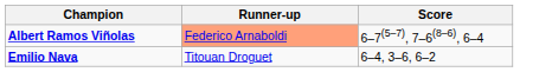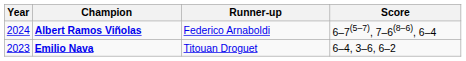 <table class="wikitable" style="font-size:90%">
 <tr>
+<th>Year</th>
 <th width="200">Champion</th>
 <th width="200">Runner-up</th>
 <th width="175">Score</th>
 </tr>
 <tr>
+<td><a href='#'>2024</a></td>
 <td> <strong><a href='#'>Albert Ramos Viñolas</a></strong></td>
-<td style="background: lightsalmon;"> <a href='#'>Federico Arnaboldi</a></td>
+<td> <a href='#'>Federico Arnaboldi</a></td>
 <td>6–7<sup>(5–7)</sup>, 7–6<sup>(8–6)</sup>, 6–4</td>
 </tr>
 <tr>
+<td><a href='#'>2023</a></td>
 <td> <strong><a href='#'>Emilio Nava</a></strong></td>
 <td> <a href='#'>Titouan Droguet</a></td>
 <td>6–4, 3–6, 6–2</td>
 </tr>
 </table>
